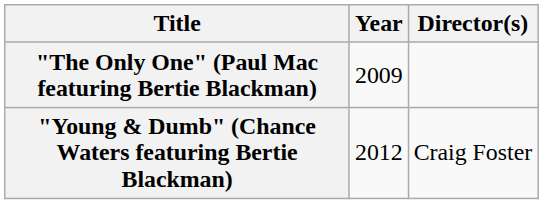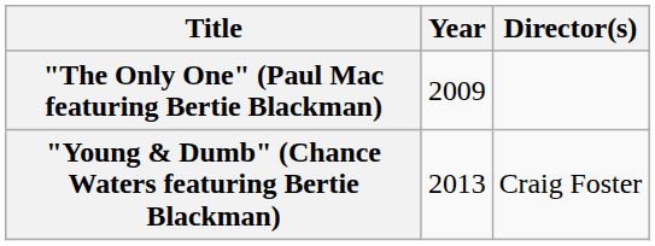 <table class="wikitable plainrowheaders" style="text-align:center">
 <tr>
 <th scope="col" style="width:14em">Title</th>
 <th scope="col">Year</th>
 <th scope="col">Director(s)</th>
 </tr>
 <tr>
 <th scope="row">"The Only One" <span>(Paul Mac featuring Bertie Blackman)</span></th>
 <td>2009</td>
 <td></td>
 </tr>
 <tr>
 <th scope="row">"Young & Dumb" <span>(Chance Waters featuring Bertie Blackman)</span></th>
-<td>2012</td>
+<td>2013</td>
 <td>Craig Foster</td>
 </tr>
 </table>
